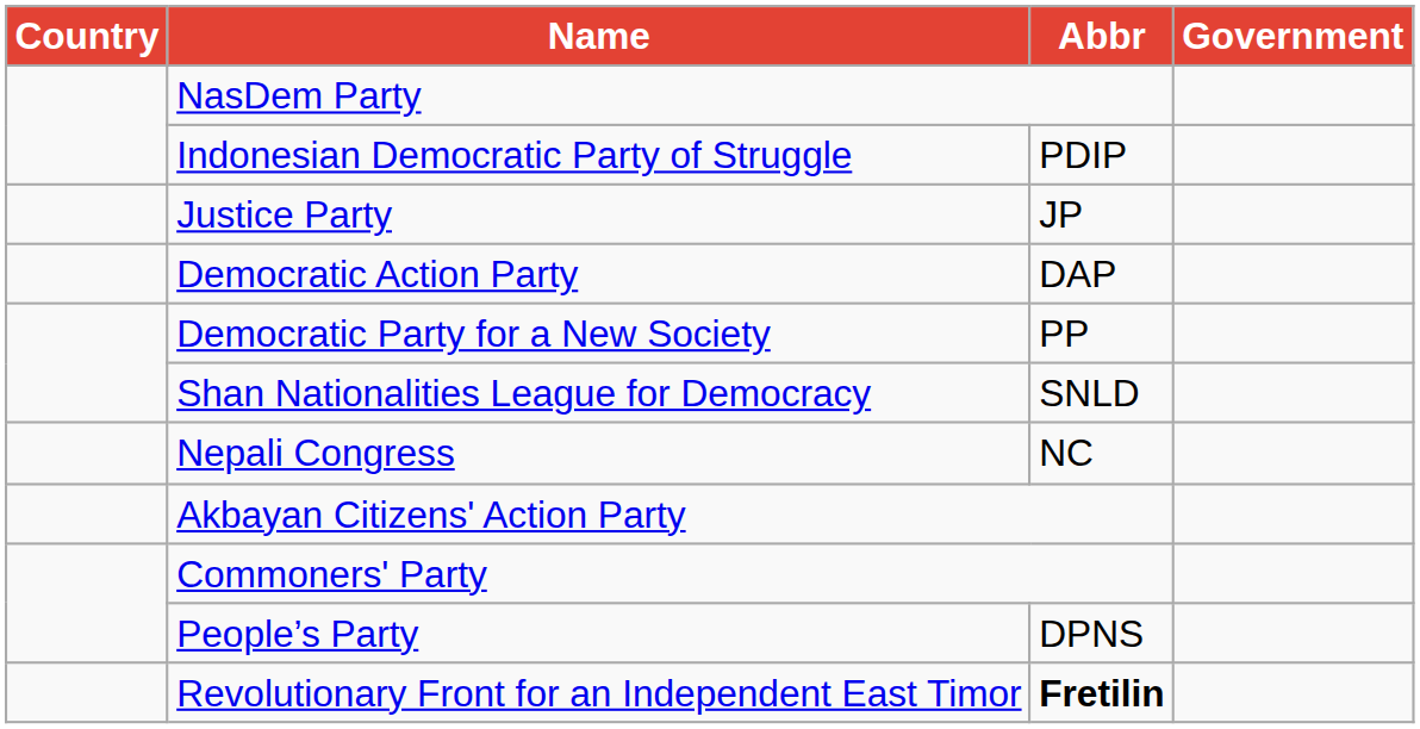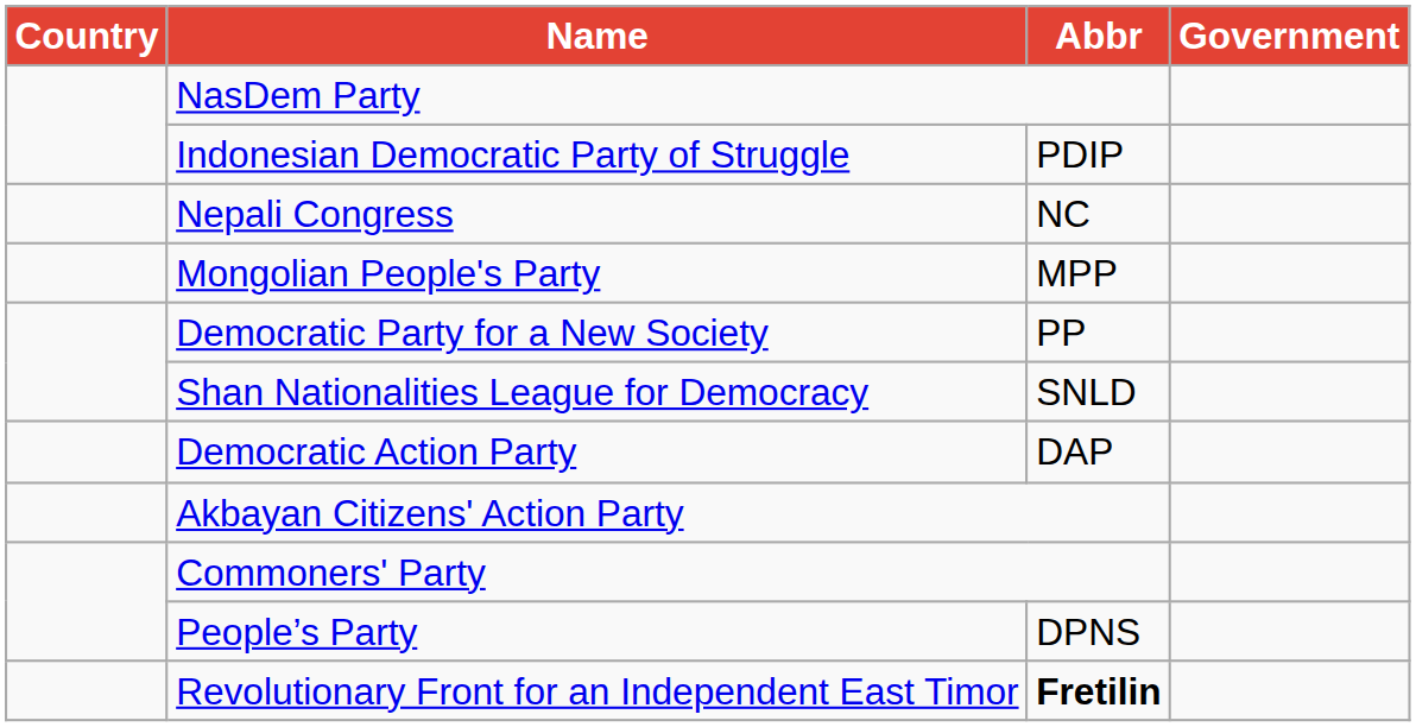 <table class="wikitable sortable" style="text-align:left; font-size:95%">
 <tr>
 <th style="background:#E34234; color:#fff;">Country</th>
 <th style="background:#E34234; color:#fff;">Name</th>
 <th style="background:#E34234; color:#fff;">Abbr</th>
 <th style="background:#E34234; color:#fff;">Government</th>
 </tr>
 <tr>
 <td rowspan="2"></td>
 <td colspan="2"><a href='#'>NasDem Party</a></td>
 <td></td>
 </tr>
 <tr>
 <td><a href='#'>Indonesian Democratic Party of Struggle</a></td>
 <td>PDIP</td>
 <td></td>
 </tr>
 <tr>
 <td></td>
-<td><a href='#'>Justice Party</a></td>
-<td>JP</td>
+<td><a href='#'>Nepali Congress</a></td>
+<td>NC</td>
 <td></td>
 </tr>
 <tr>
 <td></td>
-<td><a href='#'>Democratic Action Party</a></td>
-<td>DAP</td>
+<td><a href='#'>Mongolian People's Party</a></td>
+<td>MPP</td>
 <td></td>
 </tr>
 <tr>
 <td rowspan="2"></td>
 <td><a href='#'>Democratic Party for a New Society</a></td>
 <td>PP</td>
 <td></td>
 </tr>
 <tr>
 <td><a href='#'>Shan Nationalities League for Democracy</a></td>
 <td>SNLD</td>
 <td></td>
 </tr>
 <tr>
 <td></td>
-<td><a href='#'>Nepali Congress</a></td>
-<td>NC</td>
+<td><a href='#'>Democratic Action Party</a></td>
+<td>DAP</td>
 <td></td>
 </tr>
 <tr>
 <td></td>
 <td colspan="2"><a href='#'>Akbayan Citizens' Action Party</a></td>
 <td></td>
 </tr>
 <tr>
 <td rowspan="2"></td>
 <td colspan="2"><a href='#'>Commoners' Party</a></td>
 <td></td>
 </tr>
 <tr>
 <td><a href='#'>People’s Party</a></td>
 <td>DPNS</td>
 <td></td>
 </tr>
 <tr>
 <td></td>
 <td><a href='#'>Revolutionary Front for an Independent East Timor</a></td>
 <td><strong>Fretilin</strong></td>
 <td></td>
 </tr>
 </table>
